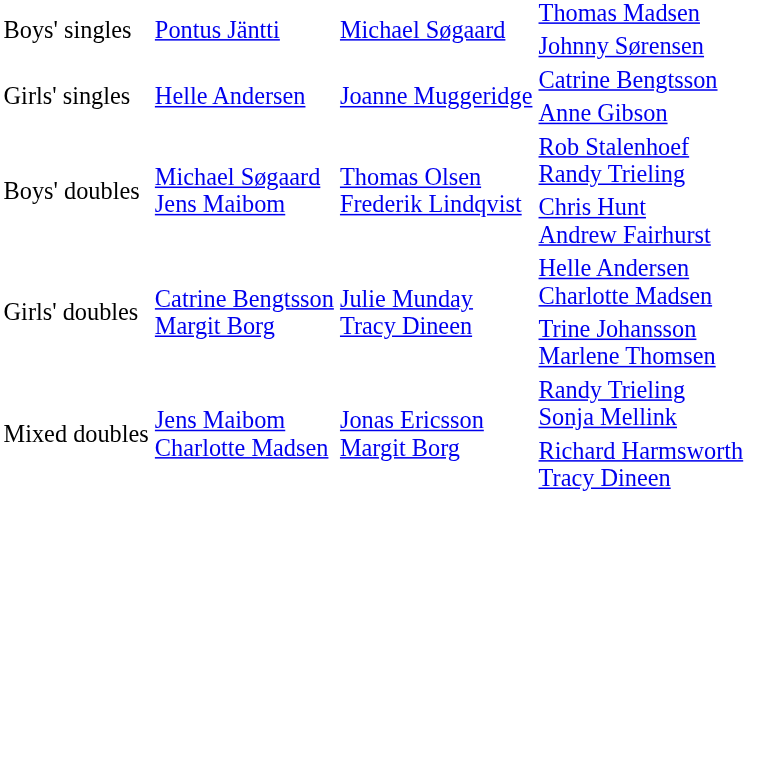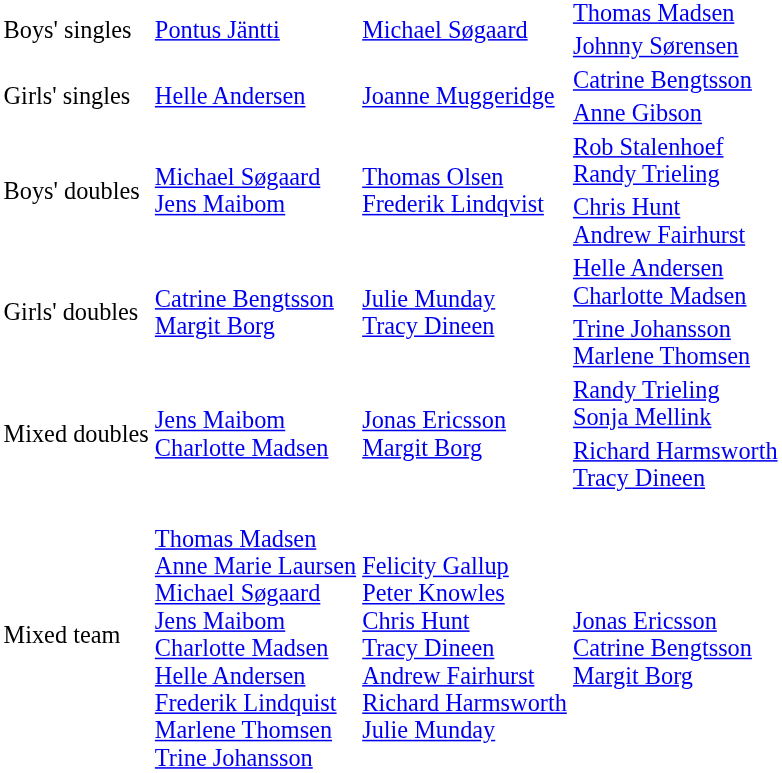 <table>
 <tr>
 <td rowspan=2>Boys' singles</td>
 <td rowspan=2> <a href='#'>Pontus Jäntti</a></td>
 <td rowspan=2> <a href='#'>Michael Søgaard</a></td>
 <td> <a href='#'>Thomas Madsen</a></td>
 </tr>
 <tr>
 <td> <a href='#'>Johnny Sørensen</a></td>
 </tr>
 <tr>
 <td rowspan=2>Girls' singles</td>
 <td rowspan=2> <a href='#'>Helle Andersen</a></td>
 <td rowspan=2> <a href='#'>Joanne Muggeridge</a></td>
 <td> <a href='#'>Catrine Bengtsson</a></td>
 </tr>
 <tr>
 <td> <a href='#'>Anne Gibson</a></td>
 </tr>
 <tr>
 <td rowspan=2>Boys' doubles</td>
 <td rowspan=2> <a href='#'>Michael Søgaard</a> <br>  <a href='#'>Jens Maibom</a></td>
 <td rowspan=2> <a href='#'>Thomas Olsen</a> <br>  <a href='#'>Frederik Lindqvist</a></td>
 <td> <a href='#'>Rob Stalenhoef</a> <br>  <a href='#'>Randy Trieling</a></td>
 </tr>
 <tr>
 <td> <a href='#'>Chris Hunt</a> <br>  <a href='#'>Andrew Fairhurst</a></td>
 </tr>
 <tr>
 <td rowspan=2>Girls' doubles</td>
 <td rowspan=2> <a href='#'>Catrine Bengtsson</a> <br>  <a href='#'>Margit Borg</a></td>
 <td rowspan=2> <a href='#'>Julie Munday</a> <br>  <a href='#'>Tracy Dineen</a></td>
 <td> <a href='#'>Helle Andersen</a> <br>  <a href='#'>Charlotte Madsen</a></td>
 </tr>
 <tr>
 <td> <a href='#'>Trine Johansson</a> <br>  <a href='#'>Marlene Thomsen</a></td>
 </tr>
 <tr>
 <td rowspan=2>Mixed doubles</td>
 <td rowspan=2> <a href='#'>Jens Maibom</a> <br>  <a href='#'>Charlotte Madsen</a></td>
 <td rowspan=2> <a href='#'>Jonas Ericsson</a> <br>  <a href='#'>Margit Borg</a></td>
 <td> <a href='#'>Randy Trieling</a> <br>  <a href='#'>Sonja Mellink</a></td>
 </tr>
 <tr>
 <td> <a href='#'>Richard Harmsworth</a> <br>  <a href='#'>Tracy Dineen</a></td>
 </tr>
+<tr>
+<td>Mixed team</td>
+<td> <br> <a href='#'>Thomas Madsen</a> <br> <a href='#'>Anne Marie Laursen</a> <br> <a href='#'>Michael Søgaard</a> <br> <a href='#'>Jens Maibom</a> <br> <a href='#'>Charlotte Madsen</a> <br> <a href='#'>Helle Andersen</a> <br> <a href='#'>Frederik Lindquist</a> <br> <a href='#'>Marlene Thomsen</a> <br> <a href='#'>Trine Johansson</a></td>
+<td> <br> <a href='#'>Felicity Gallup</a> <br> <a href='#'>Peter Knowles</a> <br> <a href='#'>Chris Hunt</a> <br> <a href='#'>Tracy Dineen</a> <br> <a href='#'>Andrew Fairhurst</a> <br> <a href='#'>Richard Harmsworth</a> <br> <a href='#'>Julie Munday</a></td>
+<td> <br> <a href='#'>Jonas Ericsson</a> <br> <a href='#'>Catrine Bengtsson</a> <br> <a href='#'>Margit Borg</a></td>
+</tr>
 </table>
